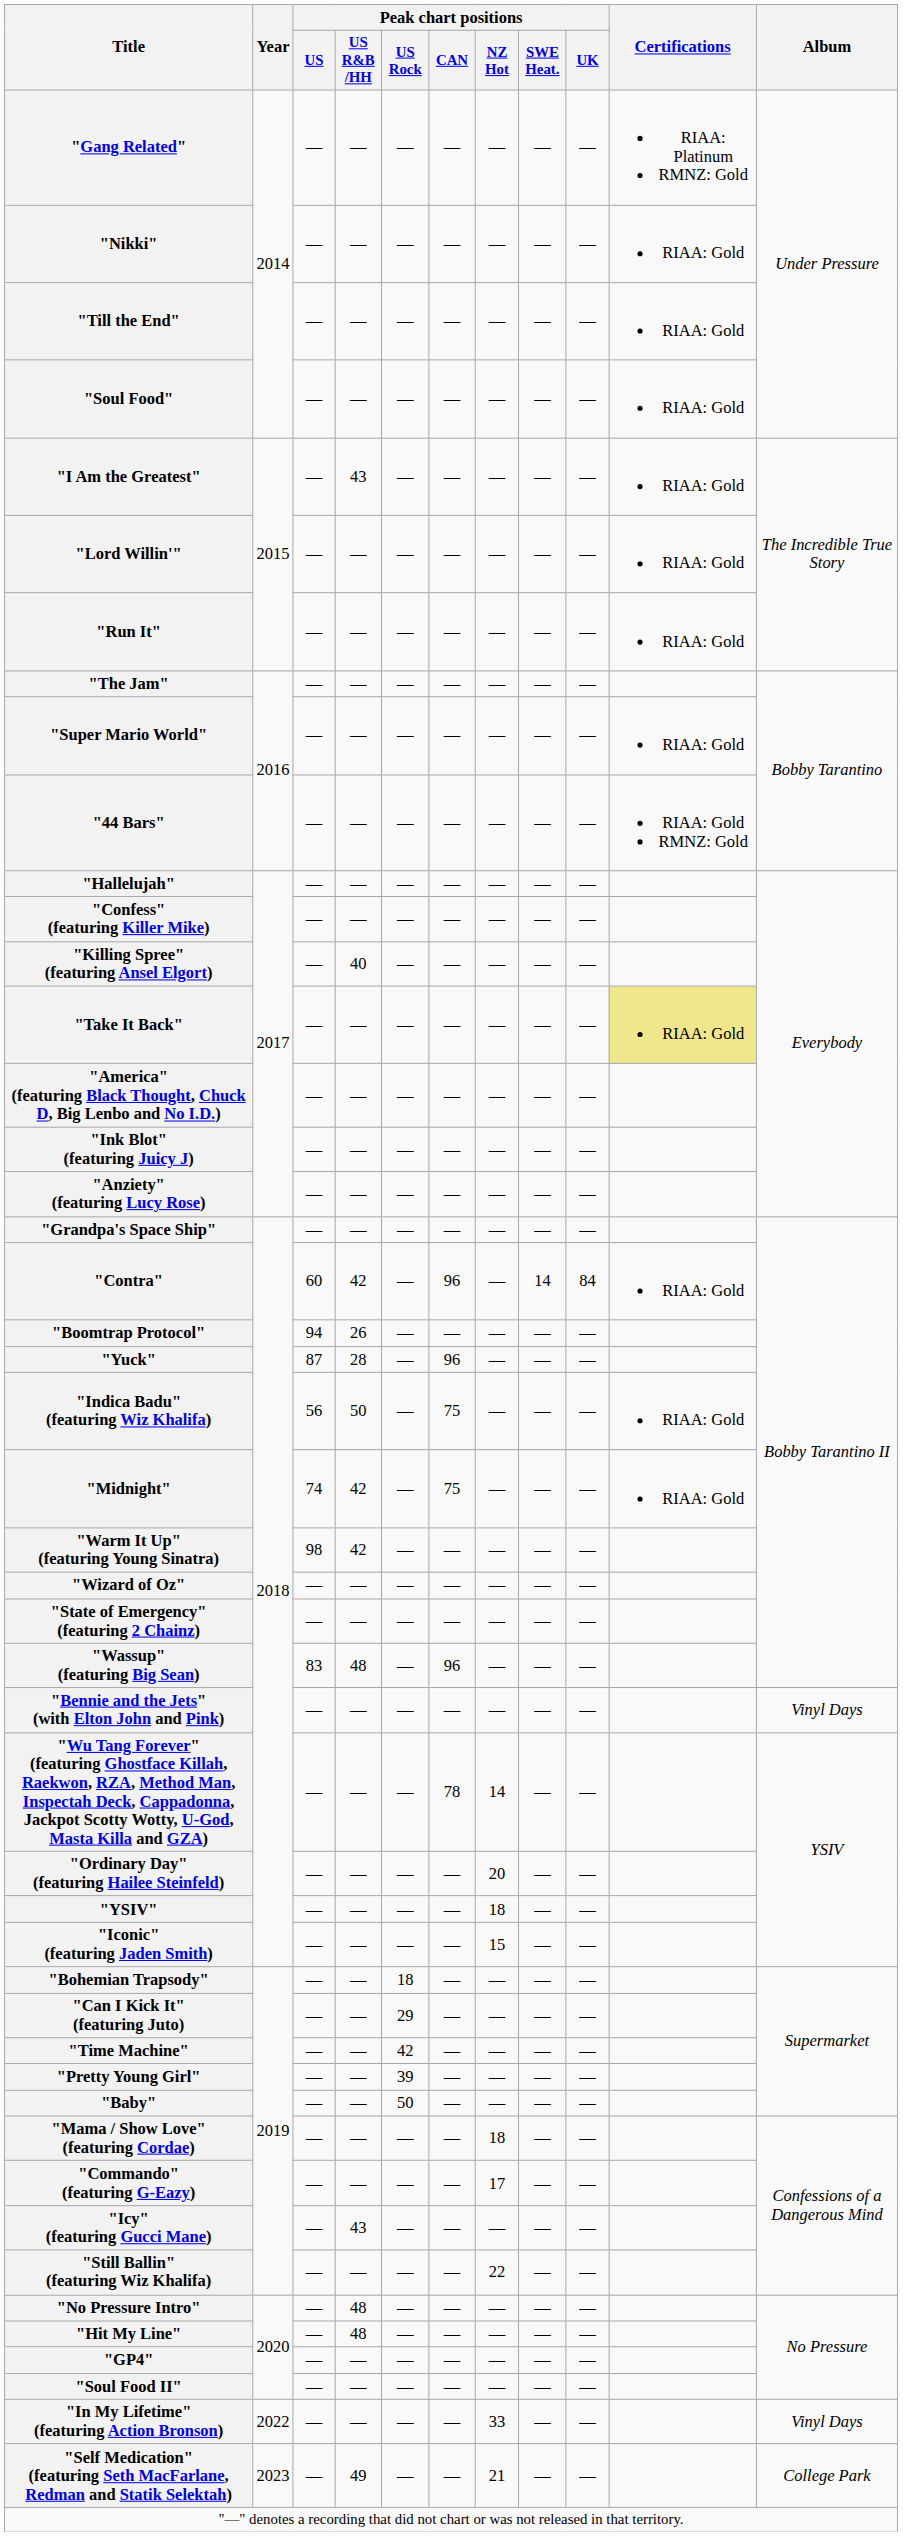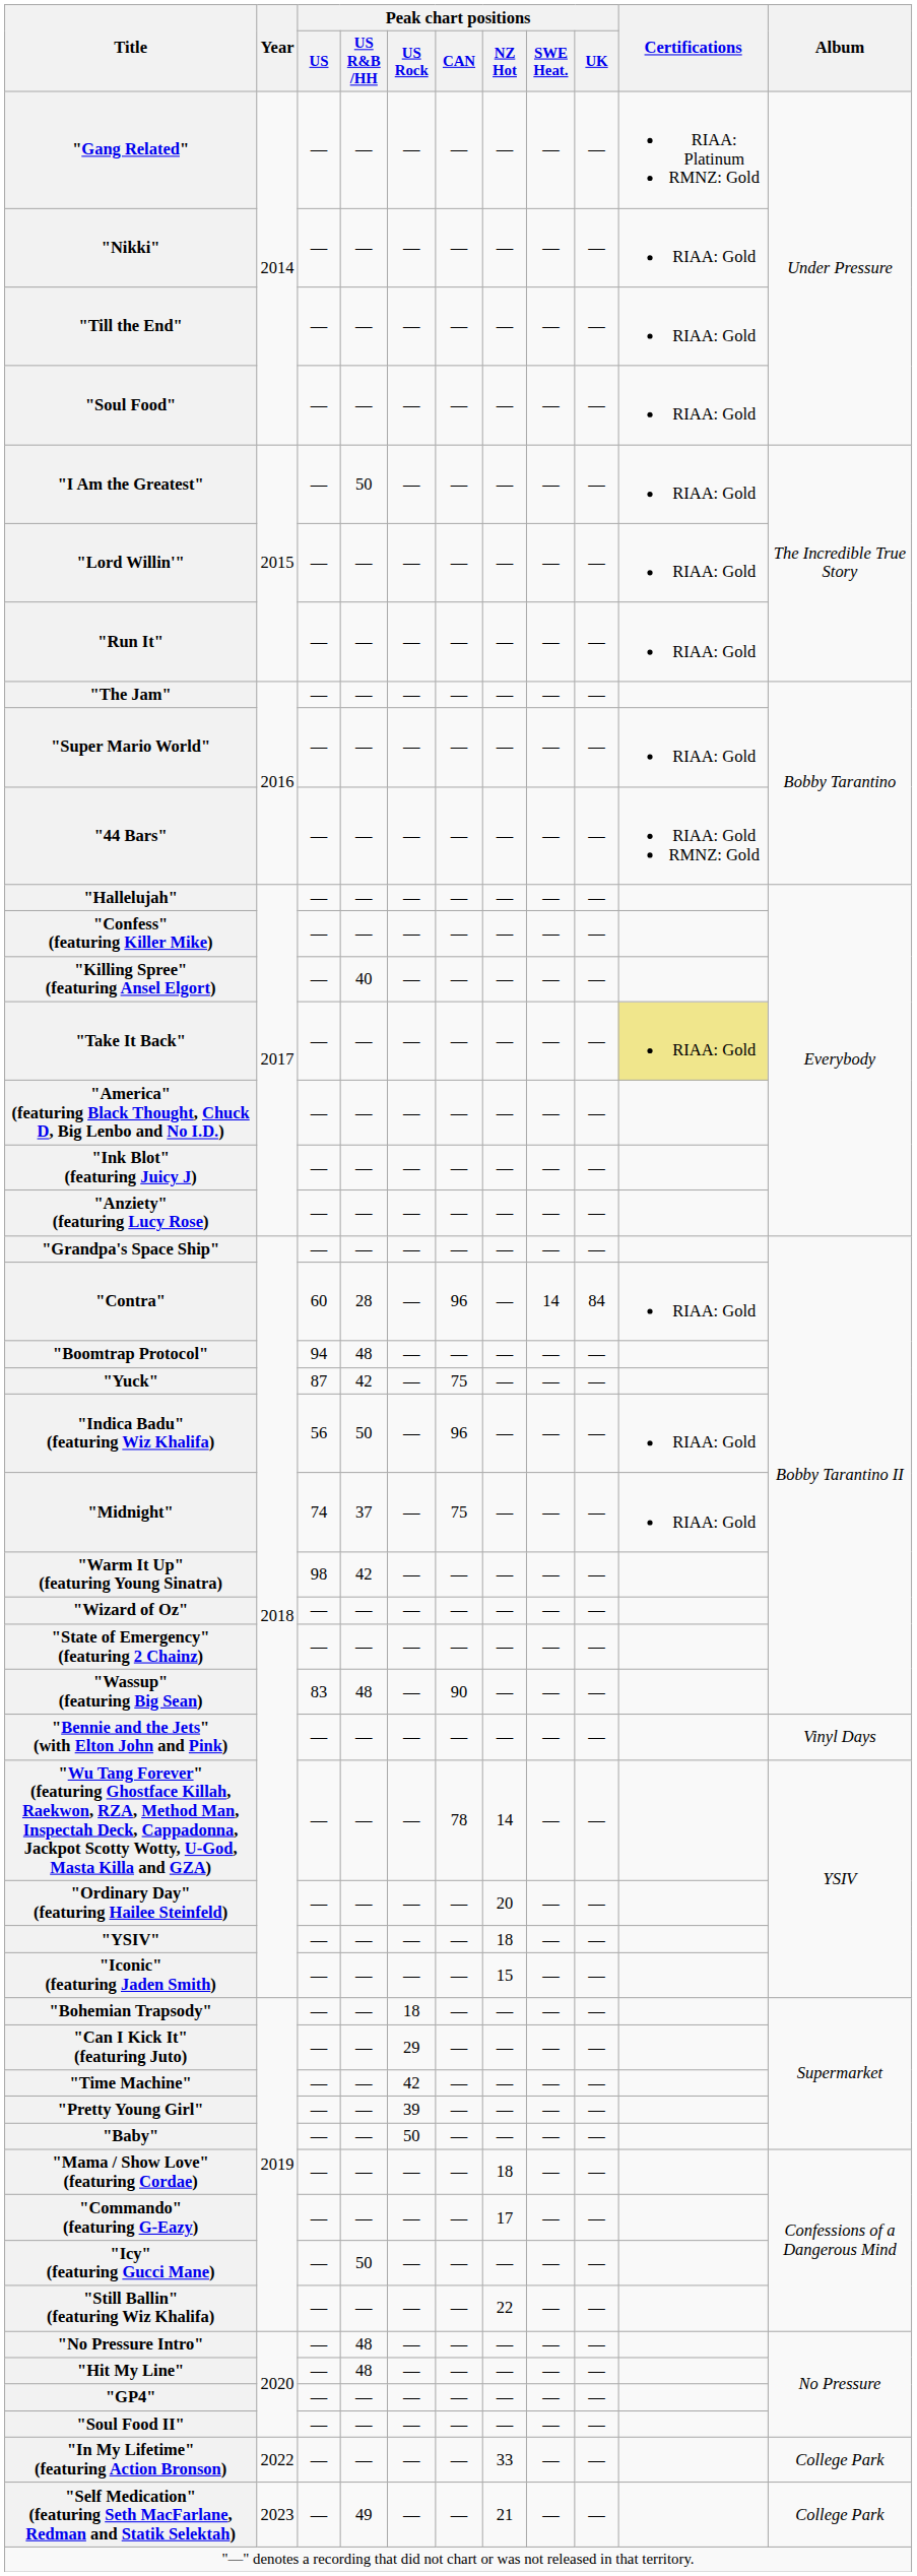 <table class="wikitable plainrowheaders" style="text-align:center;">
 <tr>
 <th scope="col" rowspan="2" style="width:20em;">Title</th>
 <th scope="col" rowspan="2" style="width:1em;">Year</th>
 <th scope="col" colspan="7">Peak chart positions</th>
 <th scope="col" rowspan="2" style="width:10em;"><a href='#'>Certifications</a></th>
 <th scope="col" rowspan="2" style="width:10em;">Album</th>
 </tr>
 <tr>
 <th scope="col" style="width:3em;font-size:90%;"><a href='#'>US</a><br></th>
 <th scope="col" style="width:3em;font-size:90%;"><a href='#'>US<br>R&B<br>/HH</a><br></th>
 <th scope="col" style="width:3em;font-size:90%;"><a href='#'>US<br>Rock</a><br></th>
 <th scope="col" style="width:3em;font-size:90%;"><a href='#'>CAN</a><br></th>
 <th scope="col" style="width:3em;font-size:90%;"><a href='#'>NZ<br>Hot</a><br></th>
 <th scope="col" style="width:3em;font-size:90%;"><a href='#'>SWE<br>Heat.</a><br></th>
 <th scope="col" style="width:3em;font-size:90%;"><a href='#'>UK</a><br></th>
 </tr>
 <tr>
 <th scope="row">"<a href='#'>Gang Related</a>"</th>
 <td rowspan="4">2014</td>
 <td>—</td>
 <td>—</td>
 <td>—</td>
 <td>—</td>
 <td>—</td>
 <td>—</td>
 <td>—</td>
 <td><br><ul><li>RIAA: Platinum</li><li>RMNZ: Gold</li></ul></td>
 <td rowspan="4"><em>Under Pressure</em></td>
 </tr>
 <tr>
 <th scope="row">"Nikki"</th>
 <td>—</td>
 <td>—</td>
 <td>—</td>
 <td>—</td>
 <td>—</td>
 <td>—</td>
 <td>—</td>
 <td><br><ul><li>RIAA: Gold</li></ul></td>
 </tr>
 <tr>
 <th scope="row">"Till the End"</th>
 <td>—</td>
 <td>—</td>
 <td>—</td>
 <td>—</td>
 <td>—</td>
 <td>—</td>
 <td>—</td>
 <td><br><ul><li>RIAA: Gold</li></ul></td>
 </tr>
 <tr>
 <th scope="row">"Soul Food"</th>
 <td>—</td>
 <td>—</td>
 <td>—</td>
 <td>—</td>
 <td>—</td>
 <td>—</td>
 <td>—</td>
 <td><br><ul><li>RIAA: Gold</li></ul></td>
 </tr>
 <tr>
 <th scope="row">"I Am the Greatest"</th>
 <td rowspan="3">2015</td>
 <td>—</td>
-<td>43</td>
+<td>50</td>
 <td>—</td>
 <td>—</td>
 <td>—</td>
 <td>—</td>
 <td>—</td>
 <td><br><ul><li>RIAA: Gold</li></ul></td>
 <td rowspan="3"><em>The Incredible True Story</em></td>
 </tr>
 <tr>
 <th scope="row">"Lord Willin'"</th>
 <td>—</td>
 <td>—</td>
 <td>—</td>
 <td>—</td>
 <td>—</td>
 <td>—</td>
 <td>—</td>
 <td><br><ul><li>RIAA: Gold</li></ul></td>
 </tr>
 <tr>
 <th scope="row">"Run It"</th>
 <td>—</td>
 <td>—</td>
 <td>—</td>
 <td>—</td>
 <td>—</td>
 <td>—</td>
 <td>—</td>
 <td><br><ul><li>RIAA: Gold</li></ul></td>
 </tr>
 <tr>
 <th scope="row">"The Jam"</th>
 <td rowspan="3">2016</td>
 <td>—</td>
 <td>—</td>
 <td>—</td>
 <td>—</td>
 <td>—</td>
 <td>—</td>
 <td>—</td>
 <td></td>
 <td rowspan="3"><em>Bobby Tarantino</em></td>
 </tr>
 <tr>
 <th scope="row">"Super Mario World"</th>
 <td>—</td>
 <td>—</td>
 <td>—</td>
 <td>—</td>
 <td>—</td>
 <td>—</td>
 <td>—</td>
 <td><br><ul><li>RIAA: Gold</li></ul></td>
 </tr>
 <tr>
 <th scope="row">"44 Bars"</th>
 <td>—</td>
 <td>—</td>
 <td>—</td>
 <td>—</td>
 <td>—</td>
 <td>—</td>
 <td>—</td>
 <td><br><ul><li>RIAA: Gold</li><li>RMNZ: Gold</li></ul></td>
 </tr>
 <tr>
 <th scope="row">"Hallelujah"</th>
 <td rowspan="7">2017</td>
 <td>—</td>
 <td>—</td>
 <td>—</td>
 <td>—</td>
 <td>—</td>
 <td>—</td>
 <td>—</td>
 <td></td>
 <td rowspan="7"><em>Everybody</em></td>
 </tr>
 <tr>
 <th scope="row">"Confess"<br><span>(featuring <a href='#'>Killer Mike</a>)</span></th>
 <td>—</td>
 <td>—</td>
 <td>—</td>
 <td>—</td>
 <td>—</td>
 <td>—</td>
 <td>—</td>
 <td></td>
 </tr>
 <tr>
 <th scope="row">"Killing Spree"<br><span>(featuring <a href='#'>Ansel Elgort</a>)</span></th>
 <td>—</td>
 <td>40</td>
 <td>—</td>
 <td>—</td>
 <td>—</td>
 <td>—</td>
 <td>—</td>
 <td></td>
 </tr>
 <tr>
 <th scope="row">"Take It Back"</th>
 <td>—</td>
 <td>—</td>
 <td>—</td>
 <td>—</td>
 <td>—</td>
 <td>—</td>
 <td>—</td>
 <td style="background: khaki;"><br><ul><li>RIAA: Gold</li></ul></td>
 </tr>
 <tr>
 <th scope="row">"America"<br><span>(featuring <a href='#'>Black Thought</a>, <a href='#'>Chuck D</a>, Big Lenbo and <a href='#'>No I.D.</a>)</span></th>
 <td>—</td>
 <td>—</td>
 <td>—</td>
 <td>—</td>
 <td>—</td>
 <td>—</td>
 <td>—</td>
 <td></td>
 </tr>
 <tr>
 <th scope="row">"Ink Blot"<br><span>(featuring <a href='#'>Juicy J</a>)</span></th>
 <td>—</td>
 <td>—</td>
 <td>—</td>
 <td>—</td>
 <td>—</td>
 <td>—</td>
 <td>—</td>
 <td></td>
 </tr>
 <tr>
 <th scope="row">"Anziety"<br><span>(featuring <a href='#'>Lucy Rose</a>)</span></th>
 <td>—</td>
 <td>—</td>
 <td>—</td>
 <td>—</td>
 <td>—</td>
 <td>—</td>
 <td>—</td>
 <td></td>
 </tr>
 <tr>
 <th scope="row">"Grandpa's Space Ship"</th>
 <td rowspan="15">2018</td>
 <td>—</td>
 <td>—</td>
 <td>—</td>
 <td>—</td>
 <td>—</td>
 <td>—</td>
 <td>—</td>
 <td></td>
 <td rowspan="10"><em>Bobby Tarantino II</em></td>
 </tr>
 <tr>
 <th scope="row">"Contra"</th>
 <td>60</td>
-<td>42</td>
+<td>28</td>
 <td>—</td>
 <td>96</td>
 <td>—</td>
 <td>14</td>
 <td>84</td>
 <td><br><ul><li>RIAA: Gold</li></ul></td>
 </tr>
 <tr>
 <th scope="row">"Boomtrap Protocol"</th>
 <td>94</td>
-<td>26</td>
+<td>48</td>
 <td>—</td>
 <td>—</td>
 <td>—</td>
 <td>—</td>
 <td>—</td>
 <td></td>
 </tr>
 <tr>
 <th scope="row">"Yuck"</th>
 <td>87</td>
-<td>28</td>
+<td>42</td>
 <td>—</td>
-<td>96</td>
+<td>75</td>
 <td>—</td>
 <td>—</td>
 <td>—</td>
 <td></td>
 </tr>
 <tr>
 <th scope="row">"Indica Badu"<br><span>(featuring <a href='#'>Wiz Khalifa</a>)</span></th>
 <td>56</td>
 <td>50</td>
 <td>—</td>
-<td>75</td>
+<td>96</td>
 <td>—</td>
 <td>—</td>
 <td>—</td>
 <td><br><ul><li>RIAA: Gold</li></ul></td>
 </tr>
 <tr>
 <th scope="row">"Midnight"</th>
 <td>74</td>
-<td>42</td>
+<td>37</td>
 <td>—</td>
 <td>75</td>
 <td>—</td>
 <td>—</td>
 <td>—</td>
 <td><br><ul><li>RIAA: Gold</li></ul></td>
 </tr>
 <tr>
 <th scope="row">"Warm It Up"<br><span>(featuring Young Sinatra)</span></th>
 <td>98</td>
 <td>42</td>
 <td>—</td>
 <td>—</td>
 <td>—</td>
 <td>—</td>
 <td>—</td>
 <td></td>
 </tr>
 <tr>
 <th scope="row">"Wizard of Oz"</th>
 <td>—</td>
 <td>—</td>
 <td>—</td>
 <td>—</td>
 <td>—</td>
 <td>—</td>
 <td>—</td>
 <td></td>
 </tr>
 <tr>
 <th scope="row">"State of Emergency"<br><span>(featuring <a href='#'>2 Chainz</a>)</span></th>
 <td>—</td>
 <td>—</td>
 <td>—</td>
 <td>—</td>
 <td>—</td>
 <td>—</td>
 <td>—</td>
 <td></td>
 </tr>
 <tr>
 <th scope="row">"Wassup"<br><span>(featuring <a href='#'>Big Sean</a>)</span></th>
 <td>83</td>
 <td>48</td>
 <td>—</td>
-<td>96</td>
+<td>90</td>
 <td>—</td>
 <td>—</td>
 <td>—</td>
 <td></td>
 </tr>
 <tr>
 <th scope="row">"<a href='#'>Bennie and the Jets</a>"<br><span>(with <a href='#'>Elton John</a> and <a href='#'>Pink</a>)</span></th>
 <td>—</td>
 <td>—</td>
 <td>—</td>
 <td>—</td>
 <td>—</td>
 <td>—</td>
 <td>—</td>
 <td></td>
 <td><em>Vinyl Days</em></td>
 </tr>
 <tr>
 <th scope="row">"<a href='#'>Wu Tang Forever</a>"<br><span>(featuring <a href='#'>Ghostface Killah</a>, <a href='#'>Raekwon</a>, <a href='#'>RZA</a>, <a href='#'>Method Man</a>, <a href='#'>Inspectah Deck</a>, <a href='#'>Cappadonna</a>, Jackpot Scotty Wotty, <a href='#'>U-God</a>, <a href='#'>Masta Killa</a> and <a href='#'>GZA</a>)</span></th>
 <td>—</td>
 <td>—</td>
 <td>—</td>
 <td>78</td>
 <td>14</td>
 <td>—</td>
 <td>—</td>
 <td></td>
 <td rowspan="4"><em>YSIV</em></td>
 </tr>
 <tr>
 <th scope="row">"Ordinary Day"<br><span>(featuring <a href='#'>Hailee Steinfeld</a>)</span></th>
 <td>—</td>
 <td>—</td>
 <td>—</td>
 <td>—</td>
 <td>20</td>
 <td>—</td>
 <td>—</td>
 <td></td>
 </tr>
 <tr>
 <th scope="row">"YSIV"</th>
 <td>—</td>
 <td>—</td>
 <td>—</td>
 <td>—</td>
 <td>18</td>
 <td>—</td>
 <td>—</td>
 <td></td>
 </tr>
 <tr>
 <th scope="row">"Iconic"<br><span>(featuring <a href='#'>Jaden Smith</a>)</span></th>
 <td>—</td>
 <td>—</td>
 <td>—</td>
 <td>—</td>
 <td>15</td>
 <td>—</td>
 <td>—</td>
 <td></td>
 </tr>
 <tr>
 <th scope="row">"Bohemian Trapsody"</th>
 <td rowspan="9">2019</td>
 <td>—</td>
 <td>—</td>
 <td>18</td>
 <td>—</td>
 <td>—</td>
 <td>—</td>
 <td>—</td>
 <td></td>
 <td rowspan="5"><em>Supermarket</em></td>
 </tr>
 <tr>
 <th scope="row">"Can I Kick It"<br><span>(featuring Juto)</span></th>
 <td>—</td>
 <td>—</td>
 <td>29</td>
 <td>—</td>
 <td>—</td>
 <td>—</td>
 <td>—</td>
 <td></td>
 </tr>
 <tr>
 <th scope="row">"Time Machine"</th>
 <td>—</td>
 <td>—</td>
 <td>42</td>
 <td>—</td>
 <td>—</td>
 <td>—</td>
 <td>—</td>
 <td></td>
 </tr>
 <tr>
 <th scope="row">"Pretty Young Girl"</th>
 <td>—</td>
 <td>—</td>
 <td>39</td>
 <td>—</td>
 <td>—</td>
 <td>—</td>
 <td>—</td>
 <td></td>
 </tr>
 <tr>
 <th scope="row">"Baby"</th>
 <td>—</td>
 <td>—</td>
 <td>50</td>
 <td>—</td>
 <td>—</td>
 <td>—</td>
 <td>—</td>
 <td></td>
 </tr>
 <tr>
 <th scope="row">"Mama / Show Love"<br><span>(featuring <a href='#'>Cordae</a>)</span></th>
 <td>—</td>
 <td>—</td>
 <td>—</td>
 <td>—</td>
 <td>18</td>
 <td>—</td>
 <td>—</td>
 <td></td>
 <td rowspan="4"><em>Confessions of a Dangerous Mind</em></td>
 </tr>
 <tr>
 <th scope="row">"Commando"<br><span>(featuring <a href='#'>G-Eazy</a>)</span></th>
 <td>—</td>
 <td>—</td>
 <td>—</td>
 <td>—</td>
 <td>17</td>
 <td>—</td>
 <td>—</td>
 <td></td>
 </tr>
 <tr>
 <th scope="row">"Icy"<br><span>(featuring <a href='#'>Gucci Mane</a>)</span></th>
 <td>—</td>
-<td>43</td>
+<td>50</td>
 <td>—</td>
 <td>—</td>
 <td>—</td>
 <td>—</td>
 <td>—</td>
 <td></td>
 </tr>
 <tr>
 <th scope="row">"Still Ballin"<br><span>(featuring Wiz Khalifa)</span></th>
 <td>—</td>
 <td>—</td>
 <td>—</td>
 <td>—</td>
 <td>22</td>
 <td>—</td>
 <td>—</td>
 <td></td>
 </tr>
 <tr>
 <th scope="row">"No Pressure Intro"</th>
 <td rowspan="4">2020</td>
 <td>—</td>
 <td>48</td>
 <td>—</td>
 <td>—</td>
 <td>—</td>
 <td>—</td>
 <td>—</td>
 <td></td>
 <td rowspan="4"><em>No Pressure</em></td>
 </tr>
 <tr>
 <th scope="row">"Hit My Line"</th>
 <td>—</td>
 <td>48</td>
 <td>—</td>
 <td>—</td>
 <td>—</td>
 <td>—</td>
 <td>—</td>
 <td></td>
 </tr>
 <tr>
 <th scope="row">"GP4"</th>
 <td>—</td>
 <td>—</td>
 <td>—</td>
 <td>—</td>
 <td>—</td>
 <td>—</td>
 <td>—</td>
 <td></td>
 </tr>
 <tr>
 <th scope="row">"Soul Food II"</th>
 <td>—</td>
 <td>—</td>
 <td>—</td>
 <td>—</td>
 <td>—</td>
 <td>—</td>
 <td>—</td>
 <td></td>
 </tr>
 <tr>
 <th scope="row">"In My Lifetime"<br><span>(featuring <a href='#'>Action Bronson</a>)</span></th>
 <td>2022</td>
 <td>—</td>
 <td>—</td>
 <td>—</td>
 <td>—</td>
 <td>33</td>
 <td>—</td>
 <td>—</td>
 <td></td>
-<td><em>Vinyl Days</em></td>
+<td><em>College Park</em></td>
 </tr>
 <tr>
 <th scope="row">"Self Medication"<br><span>(featuring <a href='#'>Seth MacFarlane</a>, <a href='#'>Redman</a> and <a href='#'>Statik Selektah</a>)</span></th>
 <td>2023</td>
 <td>—</td>
 <td>49</td>
 <td>—</td>
 <td>—</td>
 <td>21</td>
 <td>—</td>
 <td>—</td>
 <td></td>
 <td><em>College Park</em></td>
 </tr>
 <tr>
 <td colspan="15" style="font-size:90%">"—" denotes a recording that did not chart or was not released in that territory.</td>
 </tr>
 </table>
